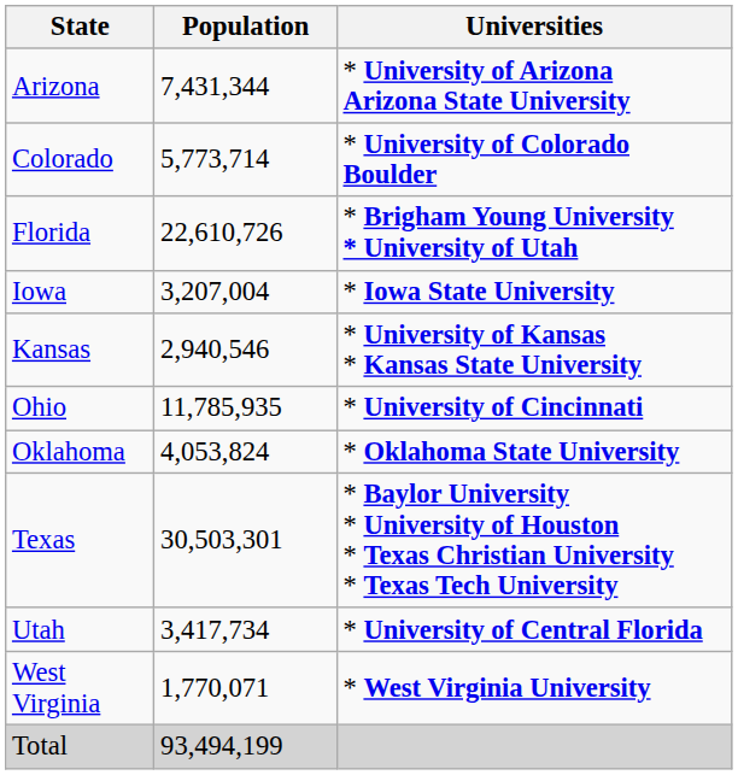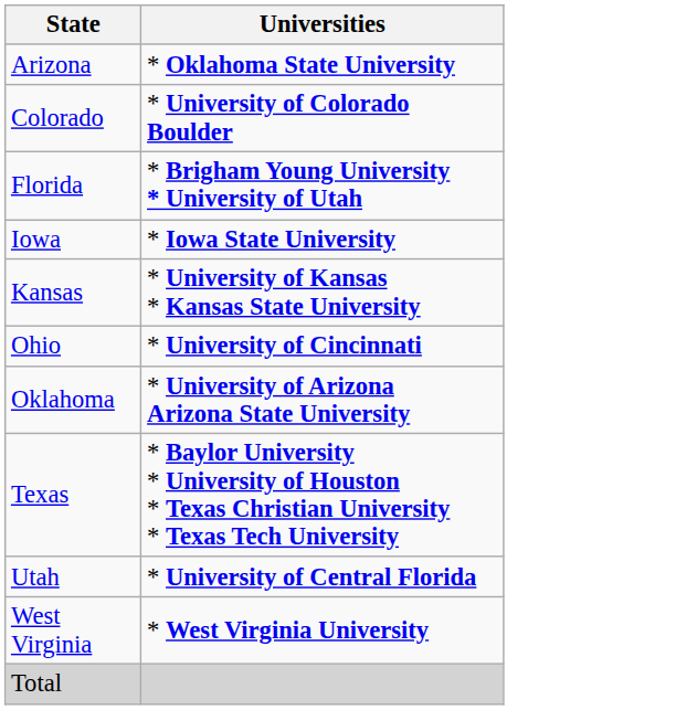 <table class="wikitable sortable col1left col2right col3left">
 <tr>
 <th width=80px>State</th>
-<th width=100px>Population</th>
 <th width=225px>Universities</th>
 </tr>
 <tr>
 <td><a href='#'>Arizona</a></td>
-<td>7,431,344</td>
-<td>* <strong><a href='#'>University of Arizona</a></strong><br> <strong><a href='#'>Arizona State University</a></strong></td>
+<td>* <strong><a href='#'>Oklahoma State University</a></strong></td>
 </tr>
 <tr>
 <td><a href='#'>Colorado</a></td>
-<td>5,773,714</td>
 <td>* <strong><a href='#'>University of Colorado Boulder</a></strong></td>
 </tr>
 <tr>
 <td><a href='#'>Florida</a></td>
-<td>22,610,726</td>
 <td>* <strong><a href='#'>Brigham Young University</a></strong><br><a href='#'><strong>* University of Utah</strong></a></td>
 </tr>
 <tr>
 <td><a href='#'>Iowa</a></td>
-<td>3,207,004</td>
 <td>* <strong><a href='#'>Iowa State University</a></strong></td>
 </tr>
 <tr>
 <td><a href='#'>Kansas</a></td>
-<td>2,940,546</td>
 <td>* <strong><a href='#'>University of Kansas</a></strong><br>* <strong><a href='#'>Kansas State University</a></strong></td>
 </tr>
 <tr>
 <td><a href='#'>Ohio</a></td>
-<td>11,785,935</td>
 <td>* <strong><a href='#'>University of Cincinnati</a></strong></td>
 </tr>
 <tr>
 <td><a href='#'>Oklahoma</a></td>
-<td>4,053,824</td>
-<td>* <strong><a href='#'>Oklahoma State University</a></strong></td>
+<td>* <strong><a href='#'>University of Arizona</a></strong><br> <strong><a href='#'>Arizona State University</a></strong></td>
 </tr>
 <tr>
 <td><a href='#'>Texas</a></td>
-<td>30,503,301</td>
 <td>* <strong><a href='#'>Baylor University</a></strong><br>* <strong><a href='#'>University of Houston</a></strong><br>* <strong><a href='#'>Texas Christian University</a></strong><br>* <strong><a href='#'>Texas Tech University</a></strong></td>
 </tr>
 <tr>
 <td><a href='#'>Utah</a></td>
-<td>3,417,734</td>
 <td>* <strong><a href='#'>University of Central Florida</a></strong></td>
 </tr>
 <tr>
 <td><a href='#'>West Virginia</a></td>
-<td>1,770,071</td>
 <td>* <strong><a href='#'>West Virginia University</a></strong></td>
 </tr>
 <tr class=sortbottom| bgcolor="lightgrey">
 <td>Total</td>
-<td>93,494,199</td>
 <td></td>
 </tr>
 </table>
